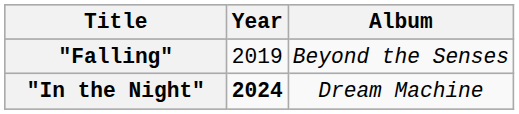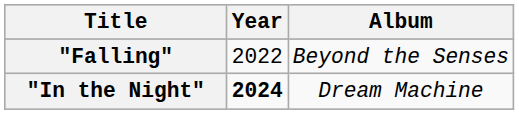 <table class="wikitable plainrowheaders" style="text-align:center;">
 <tr>
 <th scope="col" style="width:10em;">Title</th>
 <th scope="col">Year</th>
 <th scope="col">Album</th>
 </tr>
 <tr>
 <th scope="row">"Falling"<br></th>
-<td>2019</td>
+<td>2022</td>
 <td><em>Beyond the Senses</em></td>
 </tr>
 <tr>
 <th scope="row">"In the Night"<br></th>
 <td><strong>2024</strong></td>
 <td><em>Dream Machine</em></td>
 </tr>
 </table>
